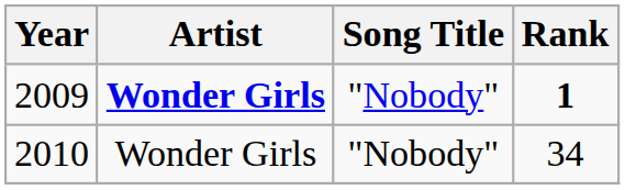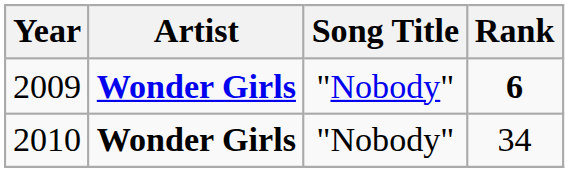 <table class="wikitable sortable" style="text-align:center">
 <tr>
 <th>Year</th>
 <th>Artist</th>
 <th>Song Title</th>
 <th>Rank</th>
 </tr>
 <tr>
 <td>2009</td>
 <td><strong><a href='#'>Wonder Girls</a></strong></td>
 <td>"<a href='#'>Nobody</a>"</td>
-<td><span><strong>1</strong></span></td>
+<td><span><strong>6</strong></span></td>
 </tr>
 <tr>
 <td>2010</td>
-<td>Wonder Girls</td>
+<td><strong>Wonder Girls</strong></td>
 <td>"Nobody"</td>
 <td>34</td>
 </tr>
 <tr>
 </tr>
 </table>
